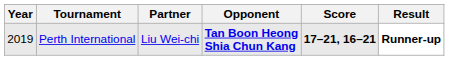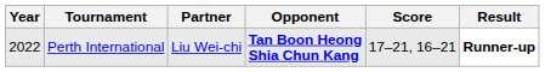 <table class="sortable wikitable" style="font-size: 90%;">
 <tr>
 <th>Year</th>
 <th>Tournament</th>
 <th>Partner</th>
 <th>Opponent</th>
 <th>Score</th>
 <th>Result</th>
 </tr>
 <tr style="background:#E9E9E9">
-<td align="center">2019</td>
+<td align="center">2022</td>
 <td align="left"><a href='#'>Perth International</a></td>
 <td align="left"> <a href='#'>Liu Wei-chi</a></td>
 <td align="left"><strong> <a href='#'>Tan Boon Heong</a><br> <a href='#'>Shia Chun Kang</a></strong></td>
-<td align="left"><strong>17–21, 16–21</strong></td>
+<td align="left">17–21, 16–21</td>
 <td style="text-align:left; background:white"> <strong>Runner-up</strong></td>
 </tr>
 </table>
